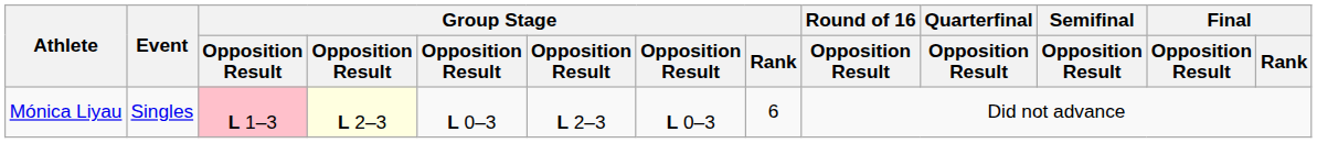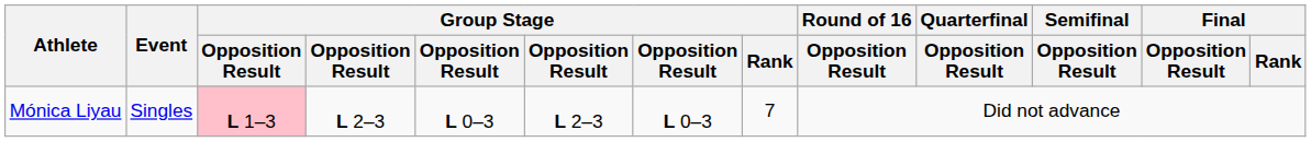 <table class=wikitable style="font-size:90%">
 <tr>
 <th rowspan="2">Athlete</th>
 <th rowspan="2">Event</th>
 <th colspan="6">Group Stage</th>
 <th>Round of 16</th>
 <th>Quarterfinal</th>
 <th>Semifinal</th>
 <th colspan=2>Final</th>
 </tr>
 <tr>
 <th>Opposition<br>Result</th>
 <th>Opposition<br>Result</th>
 <th>Opposition<br>Result</th>
 <th>Opposition<br>Result</th>
 <th>Opposition<br>Result</th>
 <th>Rank</th>
 <th>Opposition<br>Result</th>
 <th>Opposition<br>Result</th>
 <th>Opposition<br>Result</th>
 <th>Opposition<br>Result</th>
 <th>Rank</th>
 </tr>
 <tr align=center>
 <td align=left><a href='#'>Mónica Liyau</a></td>
 <td align=left><a href='#'>Singles</a></td>
 <td style="background: pink;"><br><strong>L</strong> 1–3</td>
-<td style="background: lightyellow;"><br><strong>L</strong> 2–3</td>
+<td><br><strong>L</strong> 2–3</td>
 <td><br><strong>L</strong> 0–3</td>
 <td><br><strong>L</strong> 2–3</td>
 <td><br><strong>L</strong> 0–3</td>
-<td>6</td>
+<td>7</td>
 <td colspan=5>Did not advance</td>
 </tr>
 </table>
